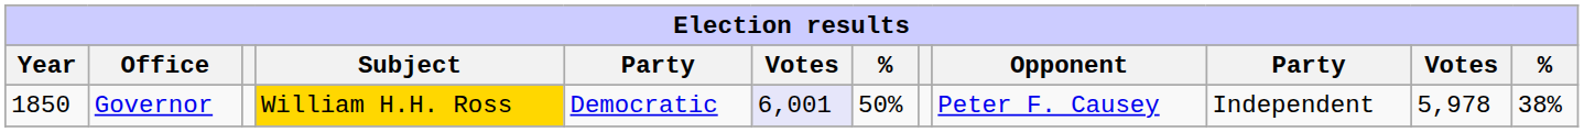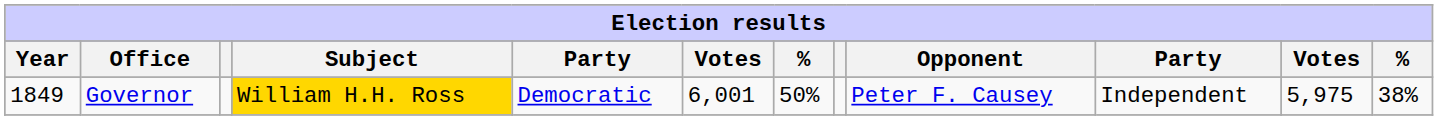 <table class=wikitable style="width: 94%" style="text-align: center;" align="center">
 <tr bgcolor=#cccccc>
 <th colspan=12 style="background: #ccccff;">Election results</th>
 </tr>
 <tr>
 <th><strong>Year</strong></th>
 <th><strong>Office</strong></th>
 <th></th>
 <th><strong>Subject</strong></th>
 <th><strong>Party</strong></th>
 <th><strong>Votes</strong></th>
 <th><strong>%</strong></th>
 <th></th>
 <th><strong>Opponent</strong></th>
 <th><strong>Party</strong></th>
 <th><strong>Votes</strong></th>
 <th><strong>%</strong></th>
 </tr>
 <tr>
-<td>1850</td>
+<td>1849</td>
 <td><a href='#'>Governor</a></td>
 <td></td>
 <td style="background: gold;">William H.H. Ross</td>
 <td><a href='#'>Democratic</a></td>
-<td style="background: lavender;">6,001</td>
+<td>6,001</td>
 <td>50%</td>
 <td></td>
 <td><a href='#'>Peter F. Causey</a></td>
 <td>Independent</td>
-<td>5,978</td>
+<td>5,975</td>
 <td>38%</td>
 </tr>
 </table>
